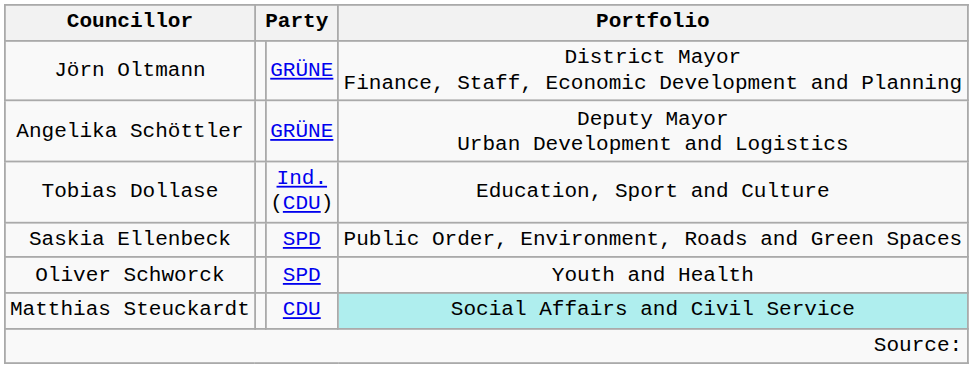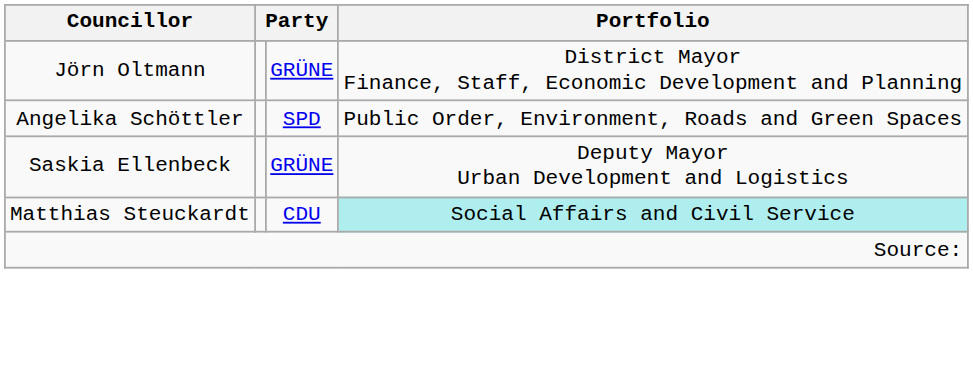 <table class=wikitable style="font-size:90%; text-align:center">
 <tr>
 <th>Councillor</th>
 <th colspan=2>Party</th>
 <th>Portfolio</th>
 </tr>
 <tr>
 <td>Jörn Oltmann</td>
 <td bgcolor=></td>
 <td><a href='#'>GRÜNE</a></td>
 <td>District Mayor<br>Finance, Staff, Economic Development and Planning</td>
 </tr>
 <tr>
 <td>Angelika Schöttler</td>
 <td bgcolor=></td>
-<td><a href='#'>GRÜNE</a></td>
-<td>Deputy Mayor<br>Urban Development and Logistics</td>
-</tr>
-<tr>
-<td>Tobias Dollase</td>
-<td bgcolor=></td>
-<td><a href='#'>Ind.</a><br>(<a href='#'>CDU</a>)</td>
-<td>Education, Sport and Culture</td>
+<td><a href='#'>SPD</a></td>
+<td>Public Order, Environment, Roads and Green Spaces</td>
 </tr>
 <tr>
 <td>Saskia Ellenbeck</td>
 <td bgcolor=></td>
-<td><a href='#'>SPD</a></td>
-<td>Public Order, Environment, Roads and Green Spaces</td>
-</tr>
-<tr>
-<td>Oliver Schworck</td>
-<td bgcolor=></td>
-<td><a href='#'>SPD</a></td>
-<td>Youth and Health</td>
+<td><a href='#'>GRÜNE</a></td>
+<td>Deputy Mayor<br>Urban Development and Logistics</td>
 </tr>
 <tr>
 <td>Matthias Steuckardt</td>
 <td bgcolor=></td>
 <td><a href='#'>CDU</a></td>
 <td style="background: paleturquoise;">Social Affairs and Civil Service</td>
 </tr>
 <tr>
 <td colspan=4 align=right>Source: </td>
 </tr>
 </table>
